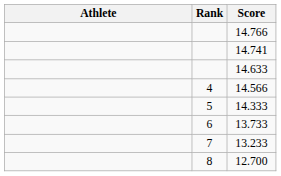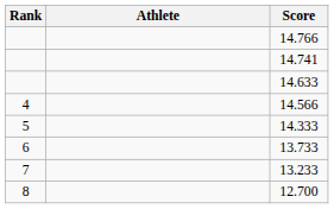 <table class=wikitable style="text-align:center">
 <tr>
+<th width=40>Rank</th>
 <th width=250>Athlete</th>
-<th width=40>Rank</th>
 <th width=60>Score</th>
 </tr>
 <tr>
+<td></td>
 <td align=left></td>
-<td></td>
 <td>14.766</td>
 </tr>
 <tr>
+<td></td>
 <td align=left></td>
-<td></td>
 <td>14.741</td>
 </tr>
 <tr>
+<td></td>
 <td align=left></td>
-<td></td>
 <td>14.633</td>
 </tr>
 <tr>
+<td>4</td>
 <td align=left></td>
-<td>4</td>
 <td>14.566</td>
 </tr>
 <tr>
+<td>5</td>
 <td align=left></td>
-<td>5</td>
 <td>14.333</td>
 </tr>
 <tr>
+<td>6</td>
 <td align=left></td>
-<td>6</td>
 <td>13.733</td>
 </tr>
 <tr>
+<td>7</td>
 <td align=left></td>
-<td>7</td>
 <td>13.233</td>
 </tr>
 <tr>
+<td>8</td>
 <td align=left></td>
-<td>8</td>
 <td>12.700</td>
 </tr>
 </table>
